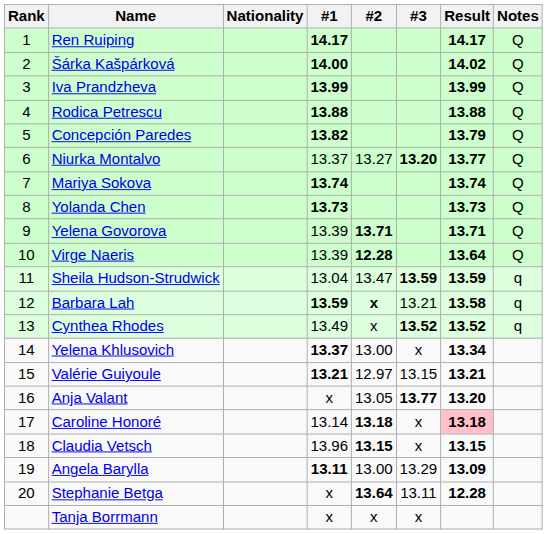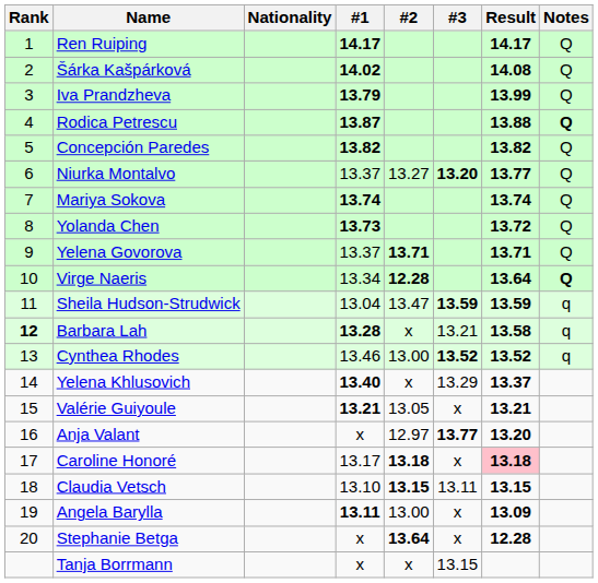 <table class="wikitable sortable" style="text-align:center">
 <tr>
 <th>Rank</th>
 <th>Name</th>
 <th>Nationality</th>
 <th>#1</th>
 <th>#2</th>
 <th>#3</th>
 <th>Result</th>
 <th>Notes</th>
 </tr>
 <tr bgcolor=ccffcc>
 <td>1</td>
 <td align="left"><a href='#'>Ren Ruiping</a></td>
 <td align=left></td>
 <td><strong>14.17</strong></td>
 <td></td>
 <td></td>
 <td><strong>14.17</strong></td>
 <td>Q</td>
 </tr>
 <tr bgcolor=ccffcc>
 <td>2</td>
 <td align="left"><a href='#'>Šárka Kašpárková</a></td>
 <td align=left></td>
-<td><strong>14.00</strong></td>
+<td><strong>14.02</strong></td>
 <td></td>
 <td></td>
-<td><strong>14.02</strong></td>
+<td><strong>14.08</strong></td>
 <td>Q</td>
 </tr>
 <tr bgcolor=ccffcc>
 <td>3</td>
 <td align="left"><a href='#'>Iva Prandzheva</a></td>
 <td align=left></td>
-<td><strong>13.99</strong></td>
+<td><strong>13.79</strong></td>
 <td></td>
 <td></td>
 <td><strong>13.99</strong></td>
 <td>Q</td>
 </tr>
 <tr bgcolor=ccffcc>
 <td>4</td>
 <td align="left"><a href='#'>Rodica Petrescu</a></td>
 <td align=left></td>
-<td><strong>13.88</strong></td>
+<td><strong>13.87</strong></td>
 <td></td>
 <td></td>
 <td><strong>13.88</strong></td>
-<td>Q</td>
+<td><strong>Q</strong></td>
 </tr>
 <tr bgcolor=ccffcc>
 <td>5</td>
 <td align="left"><a href='#'>Concepción Paredes</a></td>
 <td align=left></td>
 <td><strong>13.82</strong></td>
 <td></td>
 <td></td>
-<td><strong>13.79</strong></td>
+<td><strong>13.82</strong></td>
 <td>Q</td>
 </tr>
 <tr bgcolor=ccffcc>
 <td>6</td>
 <td align="left"><a href='#'>Niurka Montalvo</a></td>
 <td align=left></td>
 <td>13.37</td>
 <td>13.27</td>
 <td><strong>13.20</strong></td>
 <td><strong>13.77</strong></td>
 <td>Q</td>
 </tr>
 <tr bgcolor=ccffcc>
 <td>7</td>
 <td align="left"><a href='#'>Mariya Sokova</a></td>
 <td align=left></td>
 <td><strong>13.74</strong></td>
 <td></td>
 <td></td>
 <td><strong>13.74</strong></td>
 <td>Q</td>
 </tr>
 <tr bgcolor=ccffcc>
 <td>8</td>
 <td align="left"><a href='#'>Yolanda Chen</a></td>
 <td align=left></td>
 <td><strong>13.73</strong></td>
 <td></td>
 <td></td>
-<td><strong>13.73</strong></td>
+<td><strong>13.72</strong></td>
 <td>Q</td>
 </tr>
 <tr bgcolor=ccffcc>
 <td>9</td>
 <td align="left"><a href='#'>Yelena Govorova</a></td>
 <td align=left></td>
-<td>13.39</td>
+<td>13.37</td>
 <td><strong>13.71</strong></td>
 <td></td>
 <td><strong>13.71</strong></td>
 <td>Q</td>
 </tr>
 <tr bgcolor=ccffcc>
 <td>10</td>
 <td align="left"><a href='#'>Virge Naeris</a></td>
 <td align=left></td>
-<td>13.39</td>
+<td>13.34</td>
 <td><strong>12.28</strong></td>
 <td></td>
 <td><strong>13.64</strong></td>
-<td>Q</td>
+<td><strong>Q</strong></td>
 </tr>
 <tr bgcolor=ddffdd>
 <td>11</td>
 <td align="left"><a href='#'>Sheila Hudson-Strudwick</a></td>
 <td align=left></td>
 <td>13.04</td>
 <td>13.47</td>
 <td><strong>13.59</strong></td>
 <td><strong>13.59</strong></td>
 <td>q</td>
 </tr>
 <tr bgcolor=ddffdd>
-<td>12</td>
+<td><strong>12</strong></td>
 <td align="left"><a href='#'>Barbara Lah</a></td>
 <td align=left></td>
-<td><strong>13.59</strong></td>
-<td><strong>x</strong></td>
+<td><strong>13.28</strong></td>
+<td>x</td>
 <td>13.21</td>
 <td><strong>13.58</strong></td>
 <td>q</td>
 </tr>
 <tr bgcolor=ddffdd>
 <td>13</td>
 <td align="left"><a href='#'>Cynthea Rhodes</a></td>
 <td align=left></td>
-<td>13.49</td>
-<td>x</td>
+<td>13.46</td>
+<td>13.00</td>
 <td><strong>13.52</strong></td>
 <td><strong>13.52</strong></td>
 <td>q</td>
 </tr>
 <tr>
 <td>14</td>
 <td align="left"><a href='#'>Yelena Khlusovich</a></td>
 <td align=left></td>
+<td><strong>13.40</strong></td>
+<td>x</td>
+<td>13.29</td>
 <td><strong>13.37</strong></td>
-<td>13.00</td>
-<td>x</td>
-<td><strong>13.34</strong></td>
 <td></td>
 </tr>
 <tr>
 <td>15</td>
 <td align="left"><a href='#'>Valérie Guiyoule</a></td>
 <td align=left></td>
 <td><strong>13.21</strong></td>
-<td>12.97</td>
-<td>13.15</td>
+<td>13.05</td>
+<td>x</td>
 <td><strong>13.21</strong></td>
 <td></td>
 </tr>
 <tr>
 <td>16</td>
 <td align="left"><a href='#'>Anja Valant</a></td>
 <td align=left></td>
 <td>x</td>
-<td>13.05</td>
+<td>12.97</td>
 <td><strong>13.77</strong></td>
 <td><strong>13.20</strong></td>
 <td></td>
 </tr>
 <tr>
 <td>17</td>
 <td align="left"><a href='#'>Caroline Honoré</a></td>
 <td align=left></td>
-<td>13.14</td>
+<td>13.17</td>
 <td><strong>13.18</strong></td>
 <td>x</td>
 <td style="background: pink;"><strong>13.18</strong></td>
 <td></td>
 </tr>
 <tr>
 <td>18</td>
 <td align="left"><a href='#'>Claudia Vetsch</a></td>
 <td align=left></td>
-<td>13.96</td>
+<td>13.10</td>
 <td><strong>13.15</strong></td>
-<td>x</td>
+<td>13.11</td>
 <td><strong>13.15</strong></td>
 <td></td>
 </tr>
 <tr>
 <td>19</td>
 <td align="left"><a href='#'>Angela Barylla</a></td>
 <td align=left></td>
 <td><strong>13.11</strong></td>
 <td>13.00</td>
-<td>13.29</td>
+<td>x</td>
 <td><strong>13.09</strong></td>
 <td></td>
 </tr>
 <tr>
 <td>20</td>
 <td align="left"><a href='#'>Stephanie Betga</a></td>
 <td align=left></td>
 <td>x</td>
 <td><strong>13.64</strong></td>
-<td>13.11</td>
+<td>x</td>
 <td><strong>12.28</strong></td>
 <td></td>
 </tr>
 <tr>
 <td></td>
 <td align="left"><a href='#'>Tanja Borrmann</a></td>
 <td align=left></td>
 <td>x</td>
 <td>x</td>
-<td>x</td>
+<td>13.15</td>
 <td><strong></strong></td>
 <td></td>
 </tr>
 </table>
